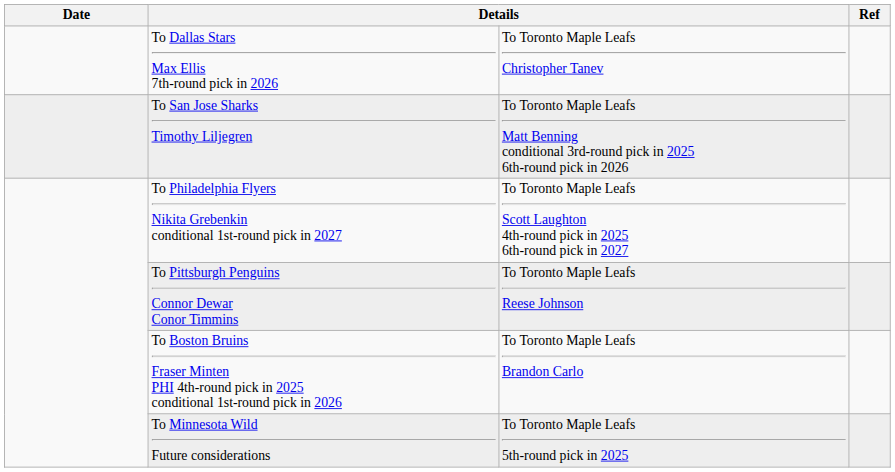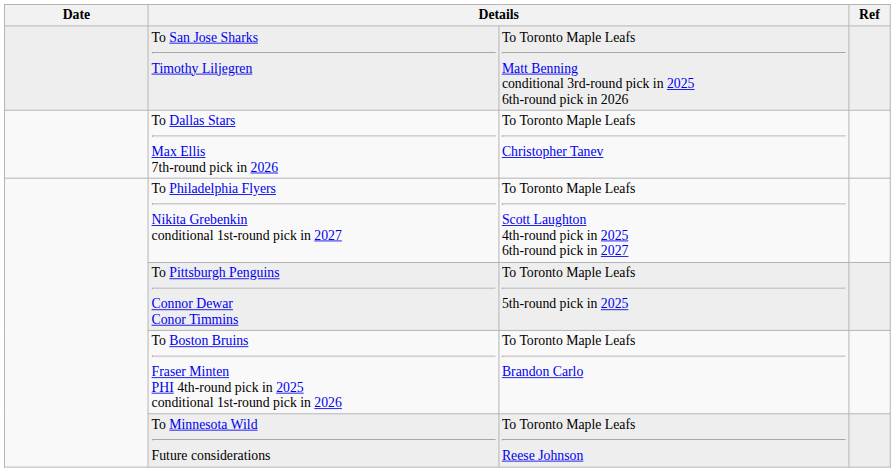 <table class="wikitable">
 <tr>
 <th style="width: 10em;">Date</th>
 <th colspan=2>Details</th>
 <th style="width: 2.5em;">Ref</th>
 </tr>
+<tr bgcolor="eeeeee">
+<td></td>
+<td style="width: 25em;" valign="top">To <a href='#'>San Jose Sharks</a><hr><a href='#'>Timothy Liljegren</a></td>
+<td style="width: 25em;" valign="top">To Toronto Maple Leafs<hr><a href='#'>Matt Benning</a><br>conditional 3rd-round pick in <a href='#'>2025</a><br>6th-round pick in 2026</td>
+<td></td>
+</tr>
 <tr>
 <td></td>
 <td style="width: 25em;" valign="top">To <a href='#'>Dallas Stars</a><hr><a href='#'>Max Ellis</a><br>7th-round pick in <a href='#'>2026</a></td>
 <td style="width: 25em;" valign="top">To Toronto Maple Leafs<hr><a href='#'>Christopher Tanev</a></td>
-<td></td>
-</tr>
-<tr bgcolor="eeeeee">
-<td></td>
-<td style="width: 25em;" valign="top">To <a href='#'>San Jose Sharks</a><hr><a href='#'>Timothy Liljegren</a></td>
-<td style="width: 25em;" valign="top">To Toronto Maple Leafs<hr><a href='#'>Matt Benning</a><br>conditional 3rd-round pick in <a href='#'>2025</a><br>6th-round pick in 2026</td>
 <td></td>
 </tr>
 <tr>
 <td rowspan=4></td>
 <td style="width: 25em;" valign="top">To <a href='#'>Philadelphia Flyers</a><hr><a href='#'>Nikita Grebenkin</a><br>conditional 1st-round pick in <a href='#'>2027</a></td>
 <td style="width: 25em;" valign="top">To Toronto Maple Leafs<hr><a href='#'>Scott Laughton</a><br>4th-round pick in <a href='#'>2025</a><br>6th-round pick in <a href='#'>2027</a></td>
 <td></td>
 </tr>
 <tr bgcolor="eeeeee">
 <td style="width: 25em;" valign="top">To <a href='#'>Pittsburgh Penguins</a><hr><a href='#'>Connor Dewar</a><br><a href='#'>Conor Timmins</a></td>
-<td style="width: 25em;" valign="top">To Toronto Maple Leafs<hr><a href='#'>Reese Johnson</a></td>
+<td style="width: 25em;" valign="top">To Toronto Maple Leafs<hr>5th-round pick in <a href='#'>2025</a></td>
 <td></td>
 </tr>
 <tr>
 <td style="width: 25em;" valign="top">To <a href='#'>Boston Bruins</a><hr><a href='#'>Fraser Minten</a><br><a href='#'>PHI</a> 4th-round pick in <a href='#'>2025</a><br>conditional 1st-round pick in <a href='#'>2026</a></td>
 <td style="width: 25em;" valign="top">To Toronto Maple Leafs<hr><a href='#'>Brandon Carlo</a></td>
 <td></td>
 </tr>
 <tr bgcolor="eeeeee">
 <td style="width: 25em;" valign="top">To <a href='#'>Minnesota Wild</a><hr>Future considerations</td>
-<td style="width: 25em;" valign="top">To Toronto Maple Leafs<hr>5th-round pick in <a href='#'>2025</a></td>
+<td style="width: 25em;" valign="top">To Toronto Maple Leafs<hr><a href='#'>Reese Johnson</a></td>
 <td></td>
 </tr>
 </table>
